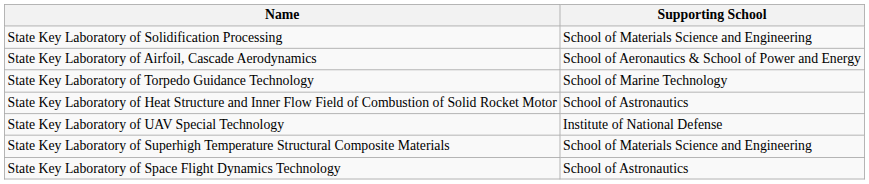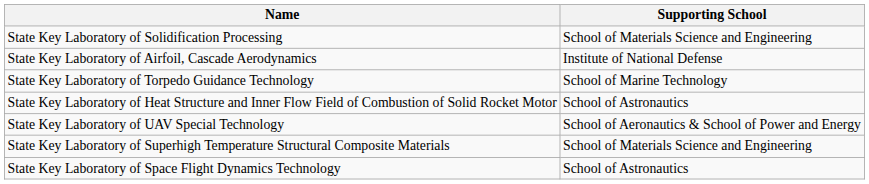 <table class="wikitable">
 <tr>
 <th>Name</th>
 <th>Supporting School</th>
 </tr>
 <tr>
 <td>State Key Laboratory of Solidification Processing</td>
 <td>School of Materials Science and Engineering</td>
 </tr>
 <tr>
 <td>State Key Laboratory of Airfoil, Cascade Aerodynamics</td>
-<td>School of Aeronautics & School of Power and Energy</td>
+<td>Institute of National Defense</td>
 </tr>
 <tr>
 <td>State Key Laboratory of Torpedo Guidance Technology</td>
 <td>School of Marine Technology</td>
 </tr>
 <tr>
 <td>State Key Laboratory of Heat Structure and Inner Flow Field of Combustion of Solid Rocket Motor</td>
 <td>School of Astronautics</td>
 </tr>
 <tr>
 <td>State Key Laboratory of UAV Special Technology</td>
-<td>Institute of National Defense</td>
+<td>School of Aeronautics & School of Power and Energy</td>
 </tr>
 <tr>
 <td>State Key Laboratory of Superhigh Temperature Structural Composite Materials</td>
 <td>School of Materials Science and Engineering</td>
 </tr>
 <tr>
 <td>State Key Laboratory of Space Flight Dynamics Technology</td>
 <td>School of Astronautics</td>
 </tr>
 </table>
